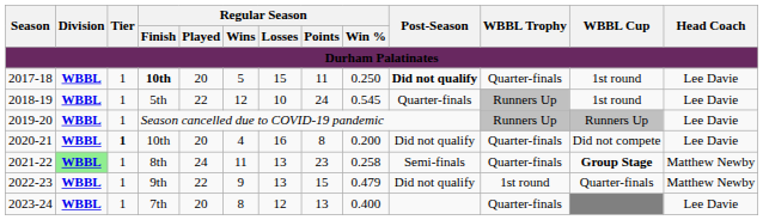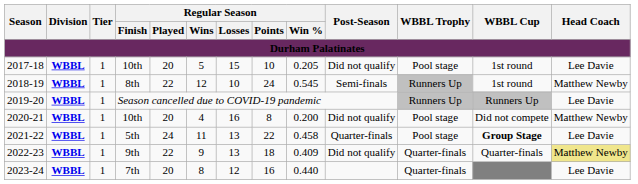 <table class="wikitable" style="font-size:100%;">
 <tr bgcolor="#efefef">
 <th rowspan="2">Season</th>
 <th rowspan="2">Division</th>
 <th rowspan="2">Tier</th>
 <th colspan="6">Regular Season</th>
 <th rowspan="2">Post-Season</th>
 <th rowspan="2">WBBL Trophy</th>
 <th rowspan="2">WBBL Cup</th>
 <th rowspan="2">Head Coach</th>
 </tr>
 <tr>
 <th>Finish</th>
 <th>Played</th>
 <th>Wins</th>
 <th>Losses</th>
 <th>Points</th>
 <th>Win %</th>
 </tr>
 <tr>
 <td colspan="13" align=center bgcolor="#682860"><span><strong>Durham Palatinates</strong></span></td>
 </tr>
 <tr>
 <td style="text-align:center;">2017-18</td>
 <td style="text-align:center;"><strong><a href='#'>WBBL</a></strong></td>
 <td style="text-align:center;">1</td>
-<td style="text-align:center;"><strong>10th</strong></td>
+<td style="text-align:center;">10th</td>
 <td style="text-align:center;">20</td>
 <td style="text-align:center;">5</td>
 <td style="text-align:center;">15</td>
-<td style="text-align:center;">11</td>
-<td style="text-align:center;">0.250</td>
-<td style="text-align:center;"><strong>Did not qualify</strong></td>
-<td style="text-align:center;">Quarter-finals</td>
+<td style="text-align:center;">10</td>
+<td style="text-align:center;">0.205</td>
+<td style="text-align:center;">Did not qualify</td>
+<td style="text-align:center;">Pool stage</td>
 <td style="text-align:center;">1st round</td>
 <td style="text-align:center;">Lee Davie</td>
 </tr>
 <tr>
 <td style="text-align:center;">2018-19</td>
 <td style="text-align:center;"><strong><a href='#'>WBBL</a></strong></td>
 <td style="text-align:center;">1</td>
-<td style="text-align:center;">5th</td>
+<td style="text-align:center;">8th</td>
 <td style="text-align:center;">22</td>
 <td style="text-align:center;">12</td>
 <td style="text-align:center;">10</td>
 <td style="text-align:center;">24</td>
 <td style="text-align:center;">0.545</td>
-<td style="text-align:center;">Quarter-finals</td>
+<td style="text-align:center;">Semi-finals</td>
 <td style="text-align:center;" bgcolor=silver>Runners Up</td>
 <td style="text-align:center;">1st round</td>
-<td style="text-align:center;">Lee Davie</td>
+<td style="text-align:center;">Matthew Newby</td>
 </tr>
 <tr>
 <td style="text-align:center;">2019-20</td>
 <td style="text-align:center;"><strong><a href='#'>WBBL</a></strong></td>
 <td style="text-align:center;">1</td>
 <td colspan=7><em>Season cancelled due to COVID-19 pandemic</em></td>
 <td style="text-align:center;" bgcolor=silver>Runners Up</td>
 <td style="text-align:center;" bgcolor=silver>Runners Up</td>
 <td style="text-align:center;">Lee Davie</td>
 </tr>
 <tr>
 <td style="text-align:center;">2020-21</td>
 <td style="text-align:center;"><strong><a href='#'>WBBL</a></strong></td>
-<td style="text-align:center;"><strong>1</strong></td>
+<td style="text-align:center;">1</td>
 <td style="text-align:center;">10th</td>
 <td style="text-align:center;">20</td>
 <td style="text-align:center;">4</td>
 <td style="text-align:center;">16</td>
 <td style="text-align:center;">8</td>
 <td style="text-align:center;">0.200</td>
 <td style="text-align:center;">Did not qualify</td>
-<td style="text-align:center;">Quarter-finals</td>
+<td style="text-align:center;">Pool stage</td>
 <td style="text-align:center;">Did not compete</td>
-<td style="text-align:center;">Lee Davie</td>
+<td style="text-align:center;">Matthew Newby</td>
 </tr>
 <tr>
 <td style="text-align:center;">2021-22</td>
-<td style="background: lightgreen; text-align:center;"><strong><a href='#'>WBBL</a></strong></td>
+<td style="text-align:center;"><strong><a href='#'>WBBL</a></strong></td>
 <td style="text-align:center;">1</td>
-<td style="text-align:center;">8th</td>
+<td style="text-align:center;">5th</td>
 <td style="text-align:center;">24</td>
 <td style="text-align:center;">11</td>
 <td style="text-align:center;">13</td>
-<td style="text-align:center;">23</td>
-<td style="text-align:center;">0.258</td>
-<td style="text-align:center;">Semi-finals</td>
+<td style="text-align:center;">22</td>
+<td style="text-align:center;">0.458</td>
 <td style="text-align:center;">Quarter-finals</td>
+<td style="text-align:center;">Pool stage</td>
 <td style="text-align:center;"><strong>Group Stage</strong></td>
-<td style="text-align:center;">Matthew Newby</td>
+<td style="text-align:center;">Lee Davie</td>
 </tr>
 <tr>
 <td style="text-align:center;">2022-23</td>
 <td style="text-align:center;"><strong><a href='#'>WBBL</a></strong></td>
 <td style="text-align:center;">1</td>
 <td style="text-align:center;">9th</td>
 <td style="text-align:center;">22</td>
 <td style="text-align:center;">9</td>
 <td style="text-align:center;">13</td>
-<td style="text-align:center;">15</td>
-<td style="text-align:center;">0.479</td>
+<td style="text-align:center;">18</td>
+<td style="text-align:center;">0.409</td>
 <td style="text-align:center;">Did not qualify</td>
-<td style="text-align:center;">1st round</td>
 <td style="text-align:center;">Quarter-finals</td>
-<td style="text-align:center;">Matthew Newby</td>
+<td style="text-align:center;">Quarter-finals</td>
+<td style="background: khaki; text-align:center;">Matthew Newby</td>
 </tr>
 <tr>
 <td style="text-align:center;">2023-24</td>
 <td style="text-align:center;"><strong><a href='#'>WBBL</a></strong></td>
 <td style="text-align:center;">1</td>
 <td style="text-align:center;">7th</td>
 <td style="text-align:center;">20</td>
 <td style="text-align:center;">8</td>
 <td style="text-align:center;">12</td>
-<td style="text-align:center;">13</td>
-<td style="text-align:center;">0.400</td>
+<td style="text-align:center;">16</td>
+<td style="text-align:center;">0.440</td>
 <td style="text-align:center;"></td>
 <td style="text-align:center;">Quarter-finals</td>
 <td style="text-align:center;"bgcolor=grey></td>
 <td style="text-align:center;">Lee Davie</td>
 </tr>
 </table>
